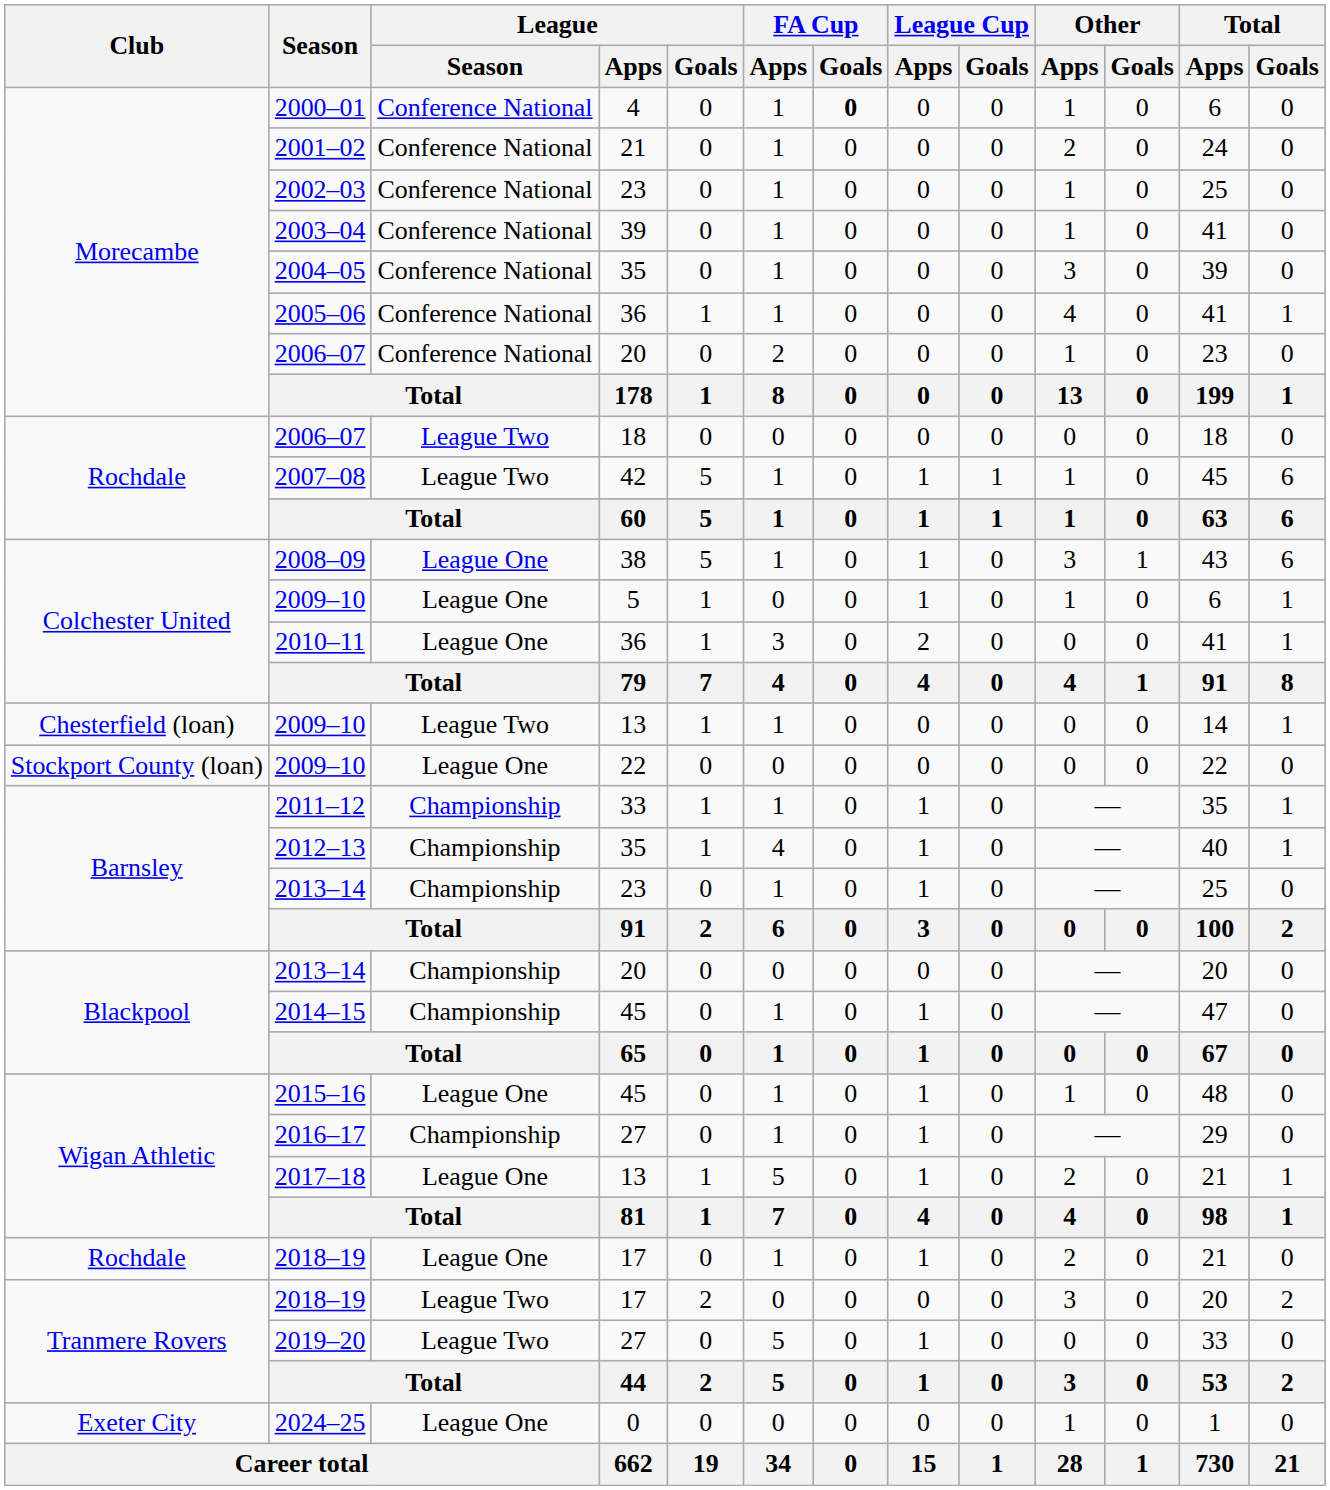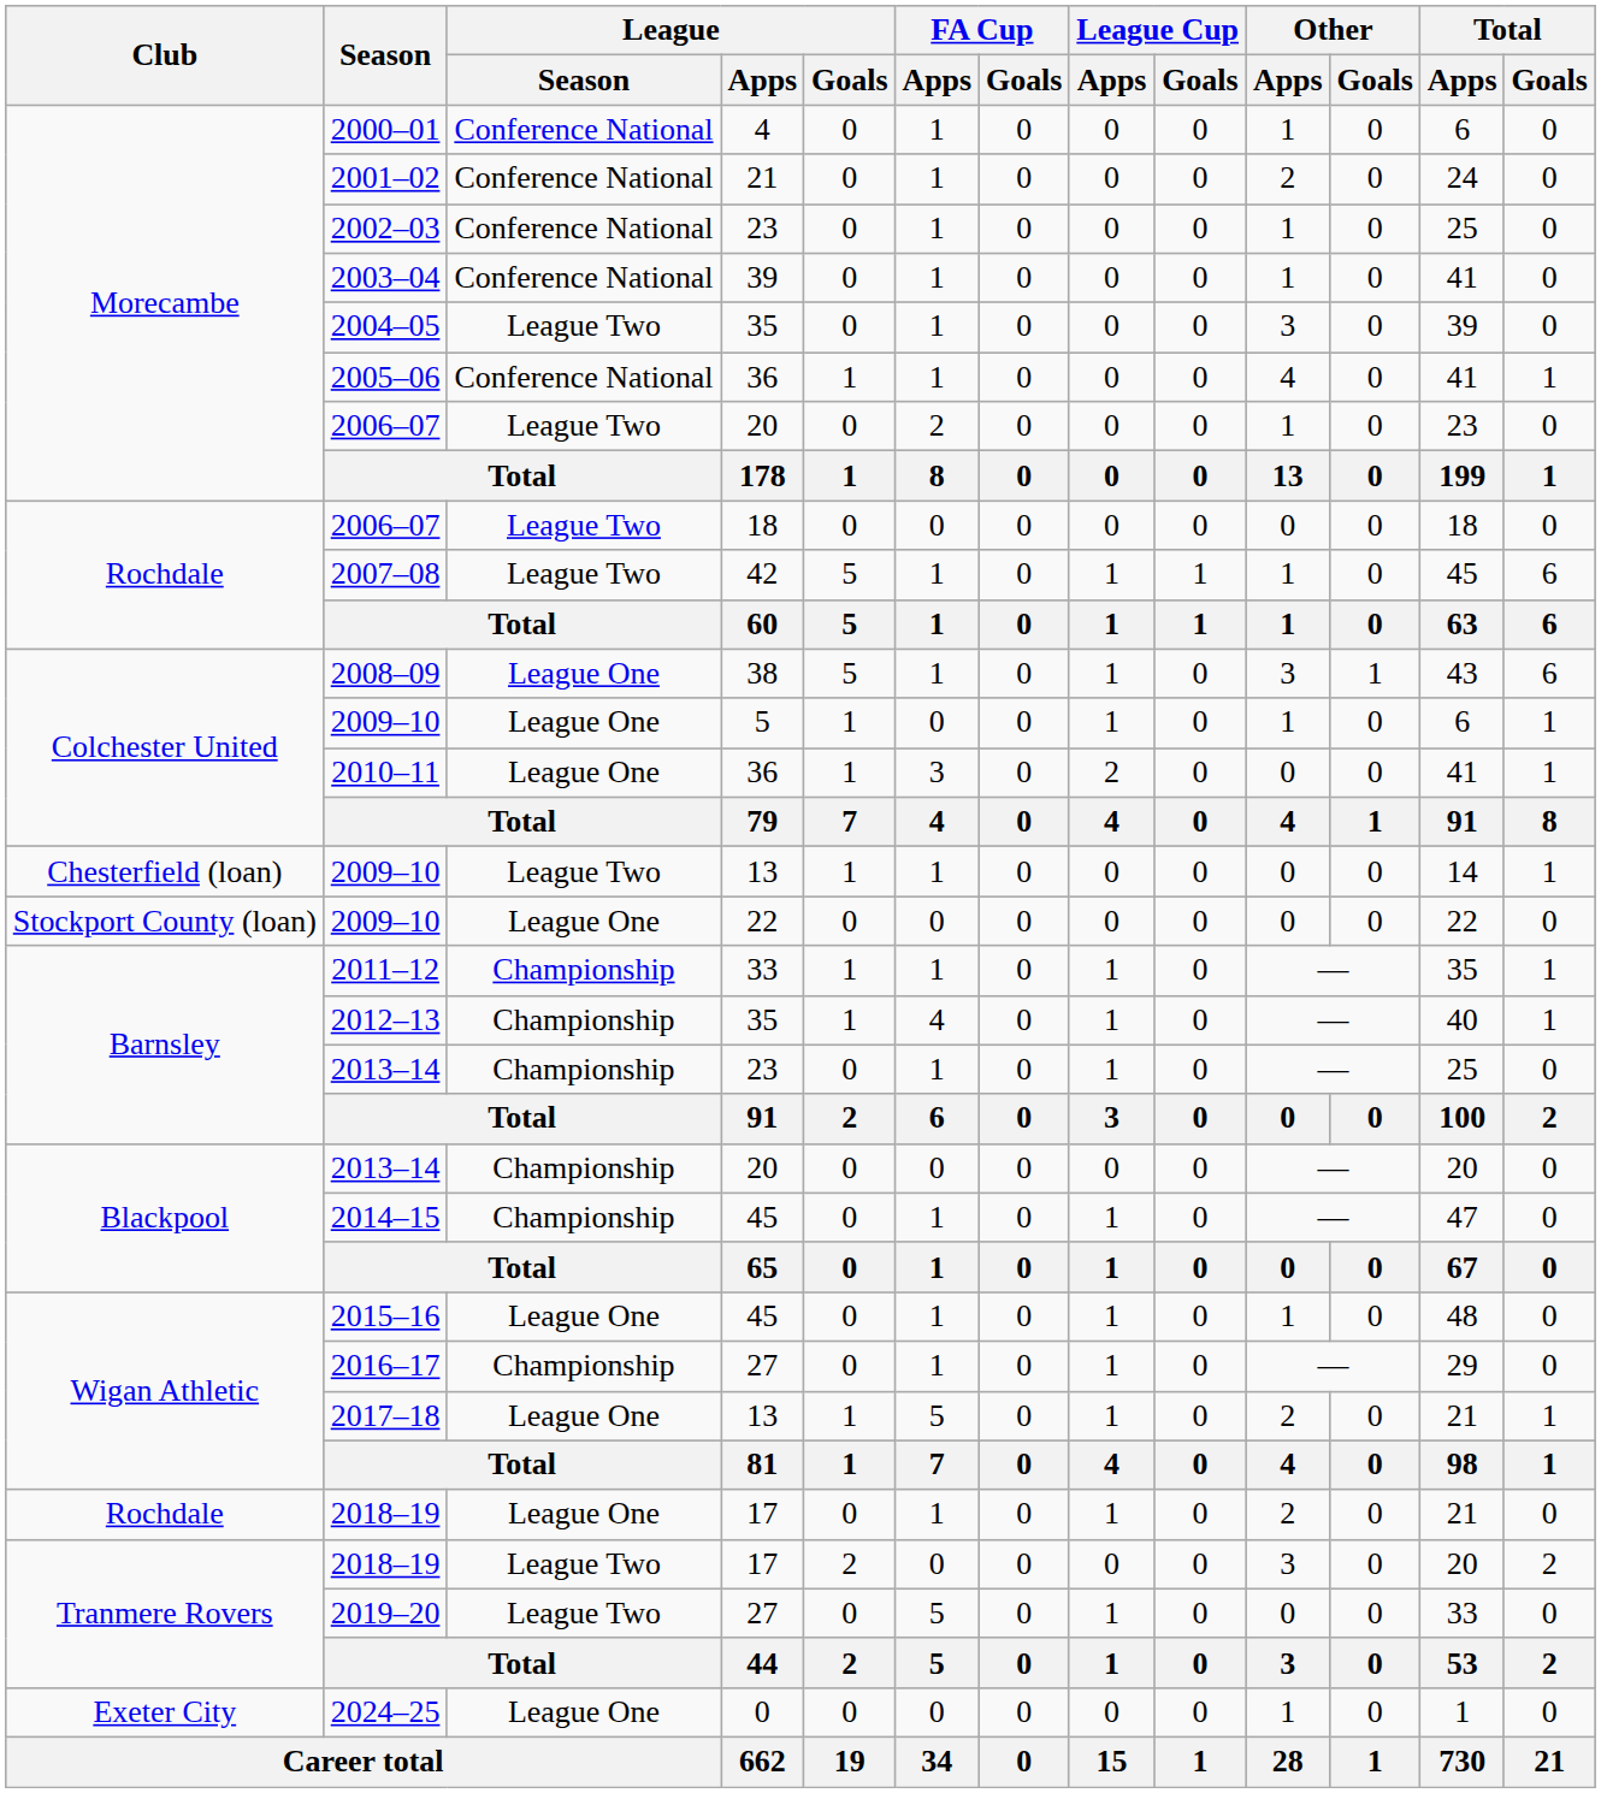 <table class="wikitable" style="text-align:center">
 <tr>
 <th rowspan=2>Club</th>
 <th rowspan=2>Season</th>
 <th colspan=3>League</th>
 <th colspan=2><a href='#'>FA Cup</a></th>
 <th colspan=2><a href='#'>League Cup</a></th>
 <th colspan=2>Other</th>
 <th colspan=2>Total</th>
 </tr>
 <tr>
 <th>Season</th>
 <th>Apps</th>
 <th>Goals</th>
 <th>Apps</th>
 <th>Goals</th>
 <th>Apps</th>
 <th>Goals</th>
 <th>Apps</th>
 <th>Goals</th>
 <th>Apps</th>
 <th>Goals</th>
 </tr>
 <tr>
 <td rowspan=8><a href='#'>Morecambe</a></td>
 <td><a href='#'>2000–01</a></td>
 <td><a href='#'>Conference National</a></td>
 <td>4</td>
 <td>0</td>
 <td>1</td>
-<td><strong>0</strong></td>
+<td>0</td>
 <td>0</td>
 <td>0</td>
 <td>1</td>
 <td>0</td>
 <td>6</td>
 <td>0</td>
 </tr>
 <tr>
 <td><a href='#'>2001–02</a></td>
 <td>Conference National</td>
 <td>21</td>
 <td>0</td>
 <td>1</td>
 <td>0</td>
 <td>0</td>
 <td>0</td>
 <td>2</td>
 <td>0</td>
 <td>24</td>
 <td>0</td>
 </tr>
 <tr>
 <td><a href='#'>2002–03</a></td>
 <td>Conference National</td>
 <td>23</td>
 <td>0</td>
 <td>1</td>
 <td>0</td>
 <td>0</td>
 <td>0</td>
 <td>1</td>
 <td>0</td>
 <td>25</td>
 <td>0</td>
 </tr>
 <tr>
 <td><a href='#'>2003–04</a></td>
 <td>Conference National</td>
 <td>39</td>
 <td>0</td>
 <td>1</td>
 <td>0</td>
 <td>0</td>
 <td>0</td>
 <td>1</td>
 <td>0</td>
 <td>41</td>
 <td>0</td>
 </tr>
 <tr>
 <td><a href='#'>2004–05</a></td>
-<td>Conference National</td>
+<td>League Two</td>
 <td>35</td>
 <td>0</td>
 <td>1</td>
 <td>0</td>
 <td>0</td>
 <td>0</td>
 <td>3</td>
 <td>0</td>
 <td>39</td>
 <td>0</td>
 </tr>
 <tr>
 <td><a href='#'>2005–06</a></td>
 <td>Conference National</td>
 <td>36</td>
 <td>1</td>
 <td>1</td>
 <td>0</td>
 <td>0</td>
 <td>0</td>
 <td>4</td>
 <td>0</td>
 <td>41</td>
 <td>1</td>
 </tr>
 <tr>
 <td><a href='#'>2006–07</a></td>
-<td>Conference National</td>
+<td>League Two</td>
 <td>20</td>
 <td>0</td>
 <td>2</td>
 <td>0</td>
 <td>0</td>
 <td>0</td>
 <td>1</td>
 <td>0</td>
 <td>23</td>
 <td>0</td>
 </tr>
 <tr>
 <th colspan="2">Total</th>
 <th>178</th>
 <th>1</th>
 <th>8</th>
 <th>0</th>
 <th>0</th>
 <th>0</th>
 <th>13</th>
 <th>0</th>
 <th>199</th>
 <th>1</th>
 </tr>
 <tr>
 <td rowspan=3><a href='#'>Rochdale</a></td>
 <td><a href='#'>2006–07</a></td>
 <td><a href='#'>League Two</a></td>
 <td>18</td>
 <td>0</td>
 <td>0</td>
 <td>0</td>
 <td>0</td>
 <td>0</td>
 <td>0</td>
 <td>0</td>
 <td>18</td>
 <td>0</td>
 </tr>
 <tr>
 <td><a href='#'>2007–08</a></td>
 <td>League Two</td>
 <td>42</td>
 <td>5</td>
 <td>1</td>
 <td>0</td>
 <td>1</td>
 <td>1</td>
 <td>1</td>
 <td>0</td>
 <td>45</td>
 <td>6</td>
 </tr>
 <tr>
 <th colspan="2">Total</th>
 <th>60</th>
 <th>5</th>
 <th>1</th>
 <th>0</th>
 <th>1</th>
 <th>1</th>
 <th>1</th>
 <th>0</th>
 <th>63</th>
 <th>6</th>
 </tr>
 <tr>
 <td rowspan=4><a href='#'>Colchester United</a></td>
 <td><a href='#'>2008–09</a></td>
 <td><a href='#'>League One</a></td>
 <td>38</td>
 <td>5</td>
 <td>1</td>
 <td>0</td>
 <td>1</td>
 <td>0</td>
 <td>3</td>
 <td>1</td>
 <td>43</td>
 <td>6</td>
 </tr>
 <tr>
 <td><a href='#'>2009–10</a></td>
 <td>League One</td>
 <td>5</td>
 <td>1</td>
 <td>0</td>
 <td>0</td>
 <td>1</td>
 <td>0</td>
 <td>1</td>
 <td>0</td>
 <td>6</td>
 <td>1</td>
 </tr>
 <tr>
 <td><a href='#'>2010–11</a></td>
 <td>League One</td>
 <td>36</td>
 <td>1</td>
 <td>3</td>
 <td>0</td>
 <td>2</td>
 <td>0</td>
 <td>0</td>
 <td>0</td>
 <td>41</td>
 <td>1</td>
 </tr>
 <tr>
 <th colspan="2">Total</th>
 <th>79</th>
 <th>7</th>
 <th>4</th>
 <th>0</th>
 <th>4</th>
 <th>0</th>
 <th>4</th>
 <th>1</th>
 <th>91</th>
 <th>8</th>
 </tr>
 <tr>
 <td><a href='#'>Chesterfield</a> (loan)</td>
 <td><a href='#'>2009–10</a></td>
 <td>League Two</td>
 <td>13</td>
 <td>1</td>
 <td>1</td>
 <td>0</td>
 <td>0</td>
 <td>0</td>
 <td>0</td>
 <td>0</td>
 <td>14</td>
 <td>1</td>
 </tr>
 <tr>
 <td><a href='#'>Stockport County</a> (loan)</td>
 <td><a href='#'>2009–10</a></td>
 <td>League One</td>
 <td>22</td>
 <td>0</td>
 <td>0</td>
 <td>0</td>
 <td>0</td>
 <td>0</td>
 <td>0</td>
 <td>0</td>
 <td>22</td>
 <td>0</td>
 </tr>
 <tr>
 <td rowspan="4"><a href='#'>Barnsley</a></td>
 <td><a href='#'>2011–12</a></td>
 <td><a href='#'>Championship</a></td>
 <td>33</td>
 <td>1</td>
 <td>1</td>
 <td>0</td>
 <td>1</td>
 <td>0</td>
 <td colspan="2">—</td>
 <td>35</td>
 <td>1</td>
 </tr>
 <tr>
 <td><a href='#'>2012–13</a></td>
 <td>Championship</td>
 <td>35</td>
 <td>1</td>
 <td>4</td>
 <td>0</td>
 <td>1</td>
 <td>0</td>
 <td colspan="2">—</td>
 <td>40</td>
 <td>1</td>
 </tr>
 <tr>
 <td><a href='#'>2013–14</a></td>
 <td>Championship</td>
 <td>23</td>
 <td>0</td>
 <td>1</td>
 <td>0</td>
 <td>1</td>
 <td>0</td>
 <td colspan="2">—</td>
 <td>25</td>
 <td>0</td>
 </tr>
 <tr>
 <th colspan="2">Total</th>
 <th>91</th>
 <th>2</th>
 <th>6</th>
 <th>0</th>
 <th>3</th>
 <th>0</th>
 <th>0</th>
 <th>0</th>
 <th>100</th>
 <th>2</th>
 </tr>
 <tr>
 <td rowspan="3"><a href='#'>Blackpool</a></td>
 <td><a href='#'>2013–14</a></td>
 <td>Championship</td>
 <td>20</td>
 <td>0</td>
 <td>0</td>
 <td>0</td>
 <td>0</td>
 <td>0</td>
 <td colspan="2">—</td>
 <td>20</td>
 <td>0</td>
 </tr>
 <tr>
 <td><a href='#'>2014–15</a></td>
 <td>Championship</td>
 <td>45</td>
 <td>0</td>
 <td>1</td>
 <td>0</td>
 <td>1</td>
 <td>0</td>
 <td colspan="2">—</td>
 <td>47</td>
 <td>0</td>
 </tr>
 <tr>
 <th colspan="2">Total</th>
 <th>65</th>
 <th>0</th>
 <th>1</th>
 <th>0</th>
 <th>1</th>
 <th>0</th>
 <th>0</th>
 <th>0</th>
 <th>67</th>
 <th>0</th>
 </tr>
 <tr>
 <td rowspan="4"><a href='#'>Wigan Athletic</a></td>
 <td><a href='#'>2015–16</a></td>
 <td>League One</td>
 <td>45</td>
 <td>0</td>
 <td>1</td>
 <td>0</td>
 <td>1</td>
 <td>0</td>
 <td>1</td>
 <td>0</td>
 <td>48</td>
 <td>0</td>
 </tr>
 <tr>
 <td><a href='#'>2016–17</a></td>
 <td>Championship</td>
 <td>27</td>
 <td>0</td>
 <td>1</td>
 <td>0</td>
 <td>1</td>
 <td>0</td>
 <td colspan="2">—</td>
 <td>29</td>
 <td>0</td>
 </tr>
 <tr>
 <td><a href='#'>2017–18</a></td>
 <td>League One</td>
 <td>13</td>
 <td>1</td>
 <td>5</td>
 <td>0</td>
 <td>1</td>
 <td>0</td>
 <td>2</td>
 <td>0</td>
 <td>21</td>
 <td>1</td>
 </tr>
 <tr>
 <th colspan="2">Total</th>
 <th>81</th>
 <th>1</th>
 <th>7</th>
 <th>0</th>
 <th>4</th>
 <th>0</th>
 <th>4</th>
 <th>0</th>
 <th>98</th>
 <th>1</th>
 </tr>
 <tr>
 <td><a href='#'>Rochdale</a></td>
 <td><a href='#'>2018–19</a></td>
 <td>League One</td>
 <td>17</td>
 <td>0</td>
 <td>1</td>
 <td>0</td>
 <td>1</td>
 <td>0</td>
 <td>2</td>
 <td>0</td>
 <td>21</td>
 <td>0</td>
 </tr>
 <tr>
 <td rowspan="3"><a href='#'>Tranmere Rovers</a></td>
 <td><a href='#'>2018–19</a></td>
 <td>League Two</td>
 <td>17</td>
 <td>2</td>
 <td>0</td>
 <td>0</td>
 <td>0</td>
 <td>0</td>
 <td>3</td>
 <td>0</td>
 <td>20</td>
 <td>2</td>
 </tr>
 <tr>
 <td><a href='#'>2019–20</a></td>
 <td>League Two</td>
 <td>27</td>
 <td>0</td>
 <td>5</td>
 <td>0</td>
 <td>1</td>
 <td>0</td>
 <td>0</td>
 <td>0</td>
 <td>33</td>
 <td>0</td>
 </tr>
 <tr>
 <th colspan="2">Total</th>
 <th>44</th>
 <th>2</th>
 <th>5</th>
 <th>0</th>
 <th>1</th>
 <th>0</th>
 <th>3</th>
 <th>0</th>
 <th>53</th>
 <th>2</th>
 </tr>
 <tr>
 <td><a href='#'>Exeter City</a></td>
 <td><a href='#'>2024–25</a></td>
 <td>League One</td>
 <td>0</td>
 <td>0</td>
 <td>0</td>
 <td>0</td>
 <td>0</td>
 <td>0</td>
 <td>1</td>
 <td>0</td>
 <td>1</td>
 <td>0</td>
 </tr>
 <tr>
 <th colspan="3">Career total</th>
 <th>662</th>
 <th>19</th>
 <th>34</th>
 <th>0</th>
 <th>15</th>
 <th>1</th>
 <th>28</th>
 <th>1</th>
 <th>730</th>
 <th>21</th>
 </tr>
 </table>
